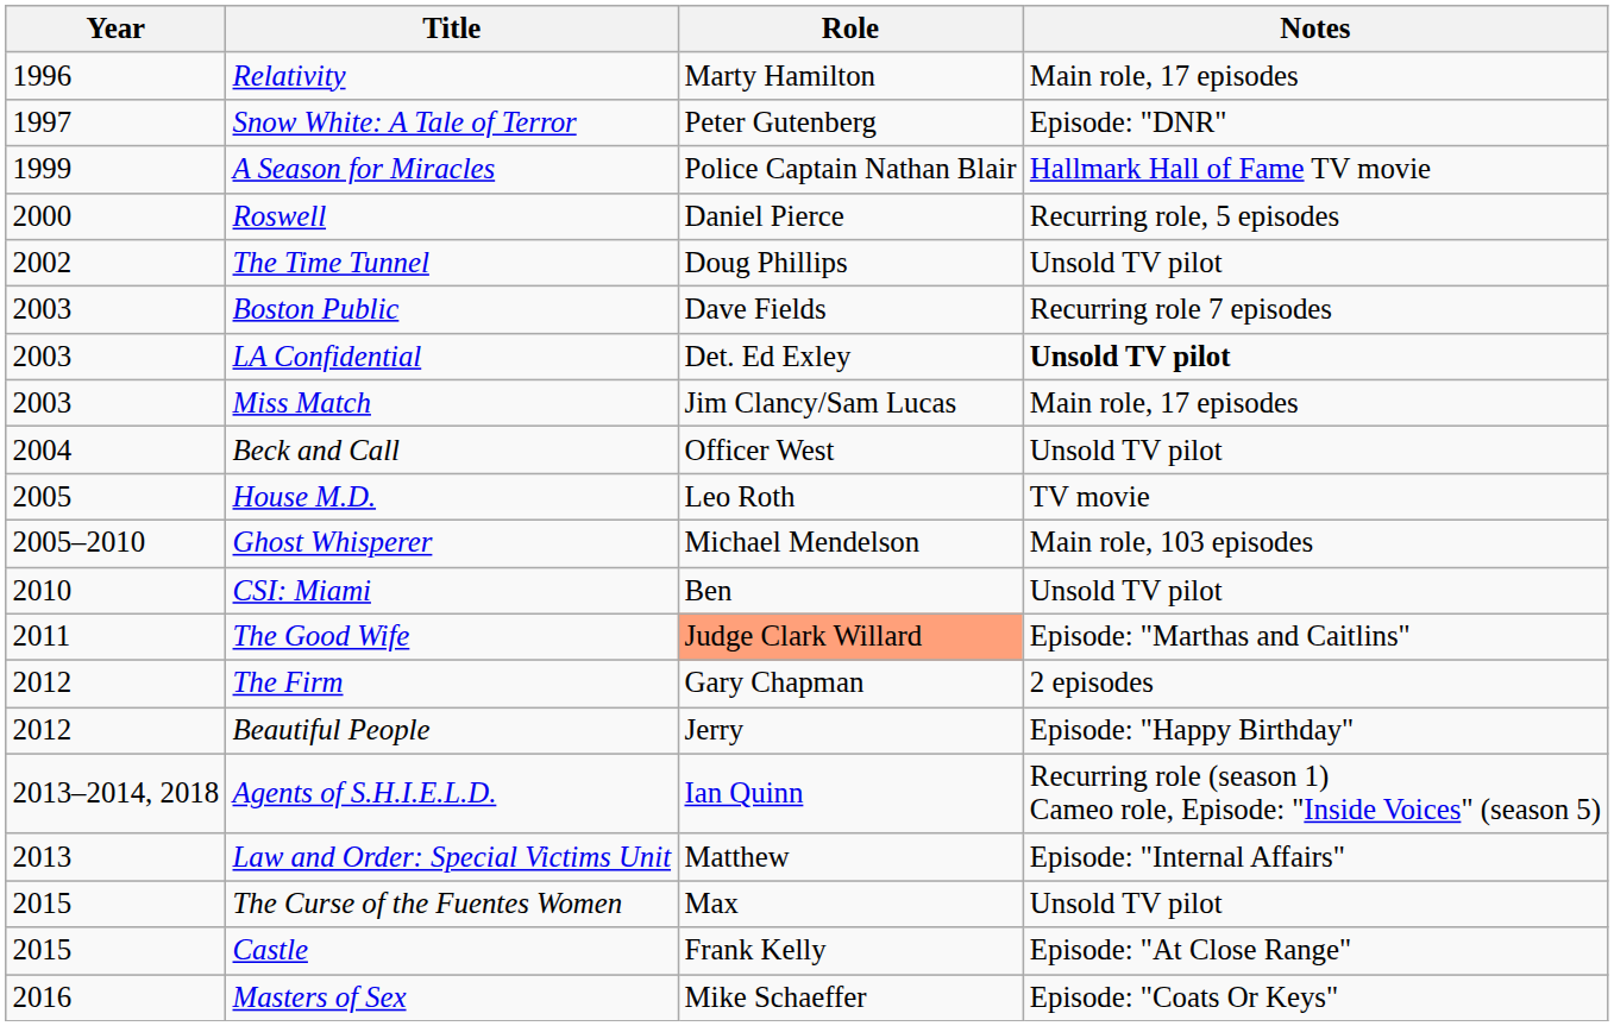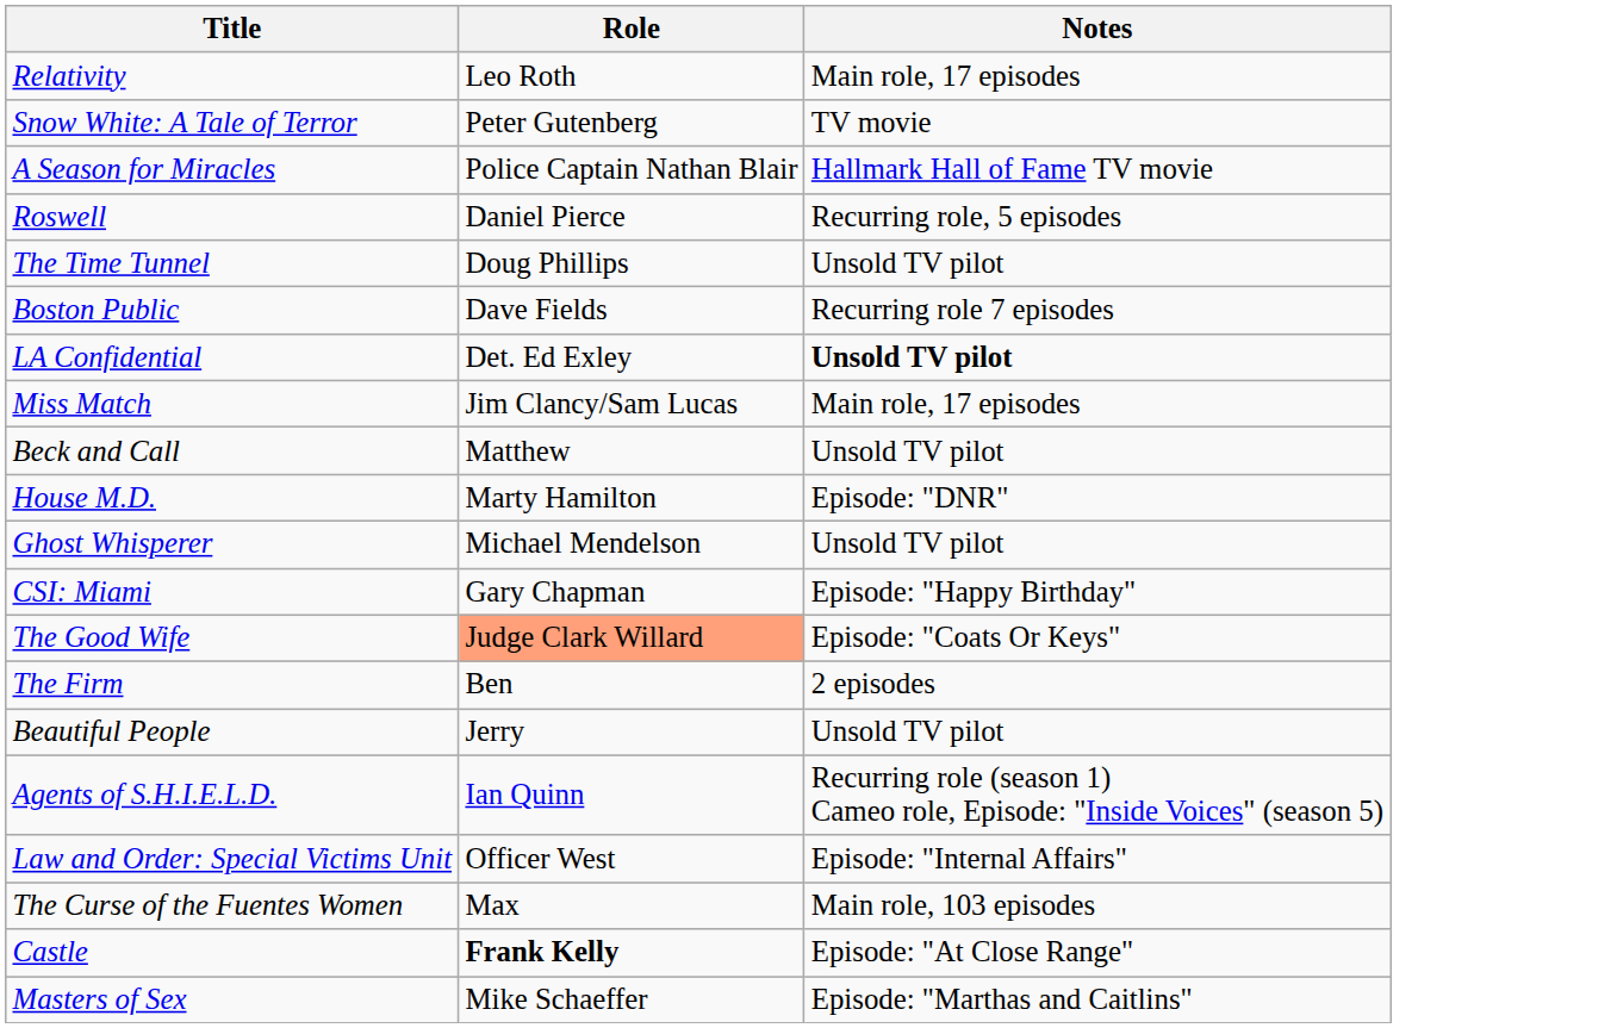 <table class="wikitable">
 <tr>
-<th>Year</th>
 <th>Title</th>
 <th>Role</th>
 <th>Notes</th>
 </tr>
 <tr>
-<td>1996</td>
 <td><em><a href='#'>Relativity</a></em></td>
-<td>Marty Hamilton</td>
+<td>Leo Roth</td>
 <td>Main role, 17 episodes</td>
 </tr>
 <tr>
-<td>1997</td>
 <td><em><a href='#'>Snow White: A Tale of Terror</a></em></td>
 <td>Peter Gutenberg</td>
-<td>Episode: "DNR"</td>
+<td>TV movie</td>
 </tr>
 <tr>
-<td>1999</td>
 <td><em><a href='#'>A Season for Miracles</a></em></td>
 <td>Police Captain Nathan Blair</td>
 <td><a href='#'>Hallmark Hall of Fame</a> TV movie</td>
 </tr>
 <tr>
-<td>2000</td>
 <td><em><a href='#'>Roswell</a></em></td>
 <td>Daniel Pierce</td>
 <td>Recurring role, 5 episodes</td>
 </tr>
 <tr>
-<td>2002</td>
 <td><em><a href='#'>The Time Tunnel</a></em></td>
 <td>Doug Phillips</td>
 <td>Unsold TV pilot</td>
 </tr>
 <tr>
-<td>2003</td>
 <td><em><a href='#'>Boston Public</a></em></td>
 <td>Dave Fields</td>
 <td>Recurring role 7 episodes</td>
 </tr>
 <tr>
-<td>2003</td>
 <td><em><a href='#'>LA Confidential</a></em></td>
 <td>Det. Ed Exley</td>
 <td><strong>Unsold TV pilot</strong></td>
 </tr>
 <tr>
-<td>2003</td>
 <td><em><a href='#'>Miss Match</a></em></td>
 <td>Jim Clancy/Sam Lucas</td>
 <td>Main role, 17 episodes</td>
 </tr>
 <tr>
-<td>2004</td>
 <td><em>Beck and Call</em></td>
-<td>Officer West</td>
+<td>Matthew</td>
 <td>Unsold TV pilot</td>
 </tr>
 <tr>
-<td>2005</td>
 <td><em><a href='#'>House M.D.</a></em></td>
-<td>Leo Roth</td>
-<td>TV movie</td>
+<td>Marty Hamilton</td>
+<td>Episode: "DNR"</td>
 </tr>
 <tr>
-<td>2005–2010</td>
 <td><em><a href='#'>Ghost Whisperer</a></em></td>
 <td>Michael Mendelson</td>
-<td>Main role, 103 episodes</td>
-</tr>
-<tr>
-<td>2010</td>
-<td><em><a href='#'>CSI: Miami</a></em></td>
-<td>Ben</td>
 <td>Unsold TV pilot</td>
 </tr>
 <tr>
-<td>2011</td>
+<td><em><a href='#'>CSI: Miami</a></em></td>
+<td>Gary Chapman</td>
+<td>Episode: "Happy Birthday"</td>
+</tr>
+<tr>
 <td><em><a href='#'>The Good Wife</a></em></td>
 <td style="background: lightsalmon;">Judge Clark Willard</td>
-<td>Episode: "Marthas and Caitlins"</td>
+<td>Episode: "Coats Or Keys"</td>
 </tr>
 <tr>
-<td>2012</td>
 <td><em><a href='#'>The Firm</a></em></td>
-<td>Gary Chapman</td>
+<td>Ben</td>
 <td>2 episodes</td>
 </tr>
 <tr>
-<td>2012</td>
 <td><em>Beautiful People</em></td>
 <td>Jerry</td>
-<td>Episode: "Happy Birthday"</td>
+<td>Unsold TV pilot</td>
 </tr>
 <tr>
-<td>2013–2014, 2018</td>
 <td><em><a href='#'>Agents of S.H.I.E.L.D.</a></em></td>
 <td><a href='#'>Ian Quinn</a></td>
 <td>Recurring role (season 1)<br>Cameo role, Episode: "<a href='#'>Inside Voices</a>" (season 5)</td>
 </tr>
 <tr>
-<td>2013</td>
 <td><em><a href='#'>Law and Order: Special Victims Unit</a></em></td>
-<td>Matthew</td>
+<td>Officer West</td>
 <td>Episode: "Internal Affairs"</td>
 </tr>
 <tr>
-<td>2015</td>
 <td><em>The Curse of the Fuentes Women</em></td>
 <td>Max</td>
-<td>Unsold TV pilot</td>
+<td>Main role, 103 episodes</td>
 </tr>
 <tr>
-<td>2015</td>
 <td><em><a href='#'>Castle</a></em></td>
-<td>Frank Kelly</td>
+<td><strong>Frank Kelly</strong></td>
 <td>Episode: "At Close Range"</td>
 </tr>
 <tr>
-<td>2016</td>
 <td><em><a href='#'>Masters of Sex</a></em></td>
 <td>Mike Schaeffer</td>
-<td>Episode: "Coats Or Keys"</td>
+<td>Episode: "Marthas and Caitlins"</td>
 </tr>
 </table>
